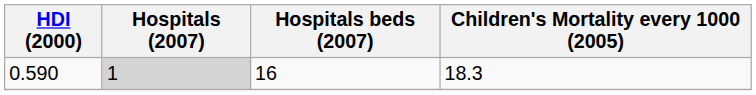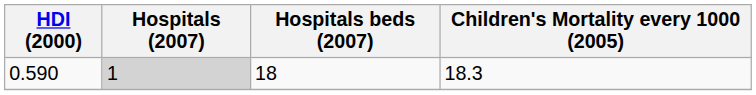 <table class="wikitable" border="1">
 <tr>
 <th><a href='#'>HDI</a> (2000)</th>
 <th>Hospitals (2007)</th>
 <th>Hospitals beds (2007)</th>
 <th>Children's Mortality every 1000 (2005)</th>
 </tr>
 <tr>
 <td>0.590</td>
 <td style="background: lightgrey;">1</td>
-<td>16</td>
+<td>18</td>
 <td>18.3</td>
 </tr>
 <tr>
 </tr>
 </table>
